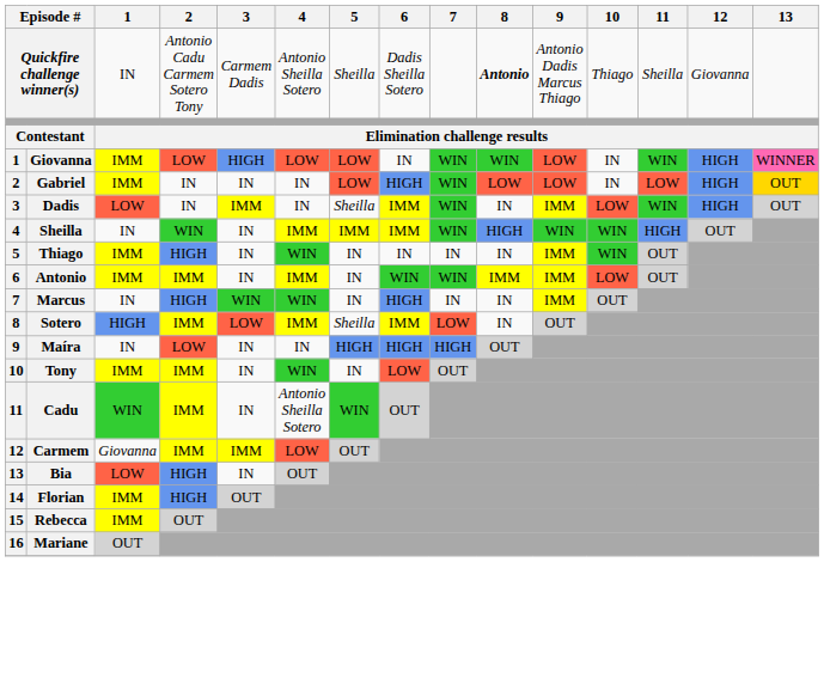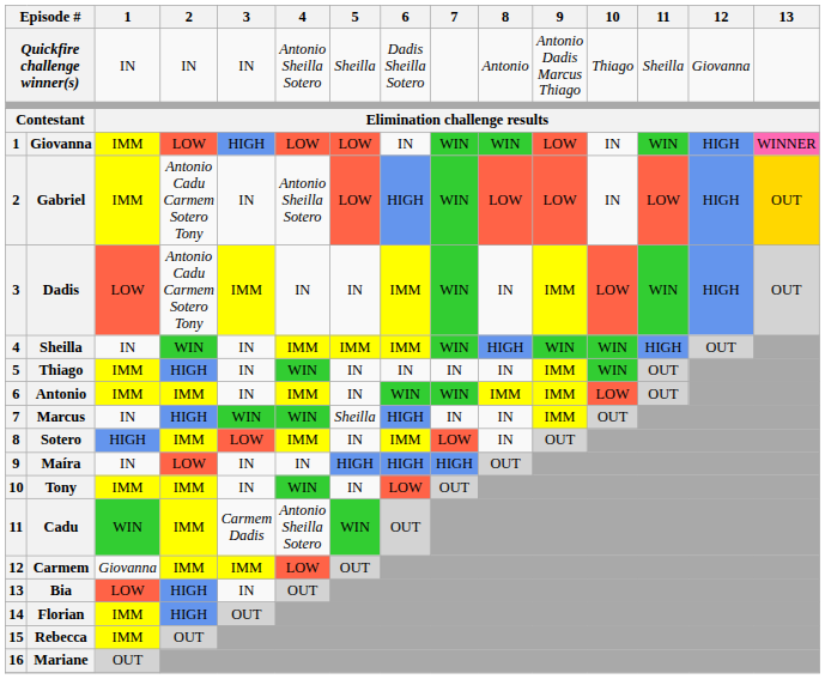 <table class="wikitable" style="text-align:center; font-size:100%; width: 100%">
 <tr>
 <th width="6.0%" colspan=2>Episode #</th>
 <th width="7.0%">1</th>
 <th width="7.0%">2</th>
 <th width="7.0%">3</th>
 <th width="7.0%">4</th>
 <th width="7.0%">5</th>
 <th width="7.0%">6</th>
 <th width="7.0%">7</th>
 <th width="7.0%">8</th>
 <th width="7.0%">9</th>
 <th width="7.0%">10</th>
 <th width="7.0%">11</th>
 <th width="7.0%">12</th>
 <th width="7.0%">13</th>
 </tr>
 <tr>
 <th colspan=02><em>Quickfire<br>challenge<br>winner(s)</em></th>
 <td>IN</td>
-<td><em>Antonio<br>Cadu<br>Carmem<br>Sotero<br>Tony</em></td>
-<td><em>Carmem<br>Dadis</em></td>
+<td>IN</td>
+<td>IN</td>
 <td><em>Antonio<br>Sheilla<br>Sotero</em></td>
 <td><em>Sheilla</em></td>
 <td><em>Dadis<br>Sheilla<br>Sotero</em></td>
 <td></td>
-<td><strong><em>Antonio</em></strong></td>
+<td><em>Antonio</em></td>
 <td><em>Antonio<br>Dadis<br>Marcus<br>Thiago</em></td>
 <td><em>Thiago</em></td>
 <td><em>Sheilla</em></td>
 <td><em>Giovanna</em></td>
 <td></td>
 </tr>
 <tr>
 <td colspan=15 bgcolor=A9A9A9></td>
 </tr>
 <tr>
 <th colspan=02>Contestant</th>
 <th colspan=13>Elimination challenge results</th>
 </tr>
 <tr>
 <th>1</th>
 <th>Giovanna</th>
 <td bgcolor=FFFF00>IMM</td>
 <td bgcolor=FF6347>LOW</td>
 <td bgcolor=6495ED>HIGH</td>
 <td bgcolor=FF6347>LOW</td>
 <td bgcolor=FF6347>LOW</td>
 <td>IN</td>
 <td bgcolor=32CD32>WIN</td>
 <td bgcolor=32CD32>WIN</td>
 <td bgcolor=FF6347>LOW</td>
 <td>IN</td>
 <td bgcolor=32CD32>WIN</td>
 <td bgcolor=6495ED>HIGH</td>
 <td bgcolor=FF69B4>WINNER</td>
 </tr>
 <tr>
 <th>2</th>
 <th>Gabriel</th>
 <td bgcolor=FFFF00>IMM</td>
+<td><em>Antonio<br>Cadu<br>Carmem<br>Sotero<br>Tony</em></td>
 <td>IN</td>
-<td>IN</td>
-<td>IN</td>
+<td><em>Antonio<br>Sheilla<br>Sotero</em></td>
 <td bgcolor=FF6347>LOW</td>
 <td bgcolor=6495ED>HIGH</td>
 <td bgcolor=32CD32>WIN</td>
 <td bgcolor=FF6347>LOW</td>
 <td bgcolor=FF6347>LOW</td>
 <td>IN</td>
 <td bgcolor=FF6347>LOW</td>
 <td bgcolor=6495ED>HIGH</td>
 <td bgcolor=FFD700>OUT</td>
 </tr>
 <tr>
 <th>3</th>
 <th>Dadis</th>
 <td bgcolor=FF6347>LOW</td>
-<td>IN</td>
+<td><em>Antonio<br>Cadu<br>Carmem<br>Sotero<br>Tony</em></td>
 <td bgcolor=FFFF00>IMM</td>
 <td>IN</td>
-<td><em>Sheilla</em></td>
+<td>IN</td>
 <td bgcolor=FFFF00>IMM</td>
 <td bgcolor=32CD32>WIN</td>
 <td>IN</td>
 <td bgcolor=FFFF00>IMM</td>
 <td bgcolor=FF6347>LOW</td>
 <td bgcolor=32CD32>WIN</td>
 <td bgcolor=6495ED>HIGH</td>
 <td bgcolor=D3D3D3>OUT</td>
 </tr>
 <tr>
 <th>4</th>
 <th>Sheilla</th>
 <td>IN</td>
 <td bgcolor=32CD32>WIN</td>
 <td>IN</td>
 <td bgcolor=FFFF00>IMM</td>
 <td bgcolor=FFFF00>IMM</td>
 <td bgcolor=FFFF00>IMM</td>
 <td bgcolor=32CD32>WIN</td>
 <td bgcolor=6495ED>HIGH</td>
 <td bgcolor=32CD32>WIN</td>
 <td bgcolor=32CD32>WIN</td>
 <td bgcolor=6495ED>HIGH</td>
 <td bgcolor=D3D3D3>OUT</td>
 <td bgcolor=A9A9A9 colspan=2></td>
 </tr>
 <tr>
 <th>5</th>
 <th>Thiago</th>
 <td bgcolor=FFFF00>IMM</td>
 <td bgcolor=6495ED>HIGH</td>
 <td>IN</td>
 <td bgcolor=32CD32>WIN</td>
 <td>IN</td>
 <td>IN</td>
 <td>IN</td>
 <td>IN</td>
 <td bgcolor=FFFF00>IMM</td>
 <td bgcolor=32CD32>WIN</td>
 <td bgcolor=D3D3D3>OUT</td>
 <td bgcolor=A9A9A9 colspan=2></td>
 </tr>
 <tr>
 <th>6</th>
 <th>Antonio</th>
 <td bgcolor=FFFF00>IMM</td>
 <td bgcolor=FFFF00>IMM</td>
 <td>IN</td>
 <td bgcolor=FFFF00>IMM</td>
 <td>IN</td>
 <td bgcolor=32CD32>WIN</td>
 <td bgcolor=32CD32>WIN</td>
 <td bgcolor=FFFF00>IMM</td>
 <td bgcolor=FFFF00>IMM</td>
 <td bgcolor=FF6347>LOW</td>
 <td bgcolor=D3D3D3>OUT</td>
 <td bgcolor=A9A9A9 colspan=2></td>
 </tr>
 <tr>
 <th>7</th>
 <th>Marcus</th>
 <td>IN</td>
 <td bgcolor=6495ED>HIGH</td>
 <td bgcolor=32CD32>WIN</td>
 <td bgcolor=32CD32>WIN</td>
-<td>IN</td>
+<td><em>Sheilla</em></td>
 <td bgcolor=6495ED>HIGH</td>
 <td>IN</td>
 <td>IN</td>
 <td bgcolor=FFFF00>IMM</td>
 <td bgcolor=D3D3D3>OUT</td>
 <td bgcolor=A9A9A9 colspan=3></td>
 </tr>
 <tr>
 <th>8</th>
 <th>Sotero</th>
 <td bgcolor=6495ED>HIGH</td>
 <td bgcolor=FFFF00>IMM</td>
 <td bgcolor=FF6347>LOW</td>
 <td bgcolor=FFFF00>IMM</td>
-<td><em>Sheilla</em></td>
+<td>IN</td>
 <td bgcolor=FFFF00>IMM</td>
 <td bgcolor=FF6347>LOW</td>
 <td>IN</td>
 <td bgcolor=D3D3D3>OUT</td>
 <td bgcolor=A9A9A9 colspan=4></td>
 </tr>
 <tr>
 <th>9</th>
 <th>Maíra</th>
 <td>IN</td>
 <td bgcolor=FF6347>LOW</td>
 <td>IN</td>
 <td>IN</td>
 <td bgcolor=6495ED>HIGH</td>
 <td bgcolor=6495ED>HIGH</td>
 <td bgcolor=6495ED>HIGH</td>
 <td bgcolor=D3D3D3>OUT</td>
 <td bgcolor=A9A9A9 colspan=5></td>
 </tr>
 <tr>
 <th>10</th>
 <th>Tony</th>
 <td bgcolor=FFFF00>IMM</td>
 <td bgcolor=FFFF00>IMM</td>
 <td>IN</td>
 <td bgcolor=32CD32>WIN</td>
 <td>IN</td>
 <td bgcolor=FF6347>LOW</td>
 <td bgcolor=D3D3D3>OUT</td>
 <td bgcolor=A9A9A9 colspan=6></td>
 </tr>
 <tr>
 <th>11</th>
 <th>Cadu</th>
 <td bgcolor=32CD32>WIN</td>
 <td bgcolor=FFFF00>IMM</td>
-<td>IN</td>
+<td><em>Carmem<br>Dadis</em></td>
 <td><em>Antonio<br>Sheilla<br>Sotero</em></td>
 <td bgcolor=32CD32>WIN</td>
 <td bgcolor=D3D3D3>OUT</td>
 <td bgcolor=A9A9A9 colspan=7></td>
 </tr>
 <tr>
 <th>12</th>
 <th>Carmem</th>
 <td><em>Giovanna</em></td>
 <td bgcolor=FFFF00>IMM</td>
 <td bgcolor=FFFF00>IMM</td>
 <td bgcolor=FF6347>LOW</td>
 <td bgcolor=D3D3D3>OUT</td>
 <td bgcolor=A9A9A9 colspan=8></td>
 </tr>
 <tr>
 <th>13</th>
 <th>Bia</th>
 <td bgcolor=FF6347>LOW</td>
 <td bgcolor=6495ED>HIGH</td>
 <td>IN</td>
 <td bgcolor=D3D3D3>OUT</td>
 <td bgcolor=A9A9A9 colspan=9></td>
 </tr>
 <tr>
 <th>14</th>
 <th>Florian</th>
 <td bgcolor=FFFF00>IMM</td>
 <td bgcolor=6495ED>HIGH</td>
 <td bgcolor=D3D3D3>OUT</td>
 <td bgcolor=A9A9A9 colspan=10></td>
 </tr>
 <tr>
 <th>15</th>
 <th>Rebecca</th>
 <td bgcolor=FFFF00>IMM</td>
 <td bgcolor=D3D3D3>OUT</td>
 <td bgcolor=A9A9A9 colspan=11></td>
 </tr>
 <tr>
 <th>16</th>
 <th>Mariane</th>
 <td bgcolor=D3D3D3>OUT</td>
 <td bgcolor=A9A9A9 colspan=12></td>
 </tr>
 <tr>
 </tr>
 </table>
